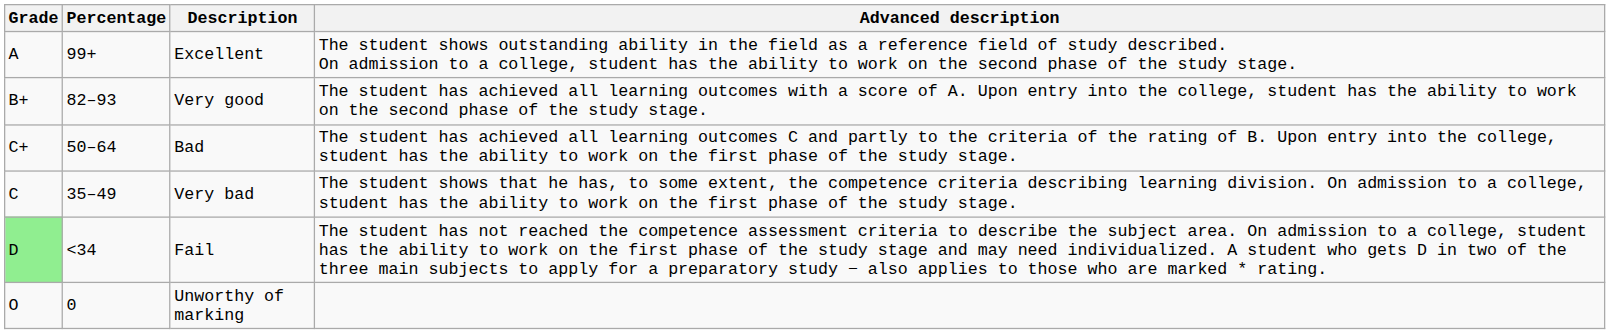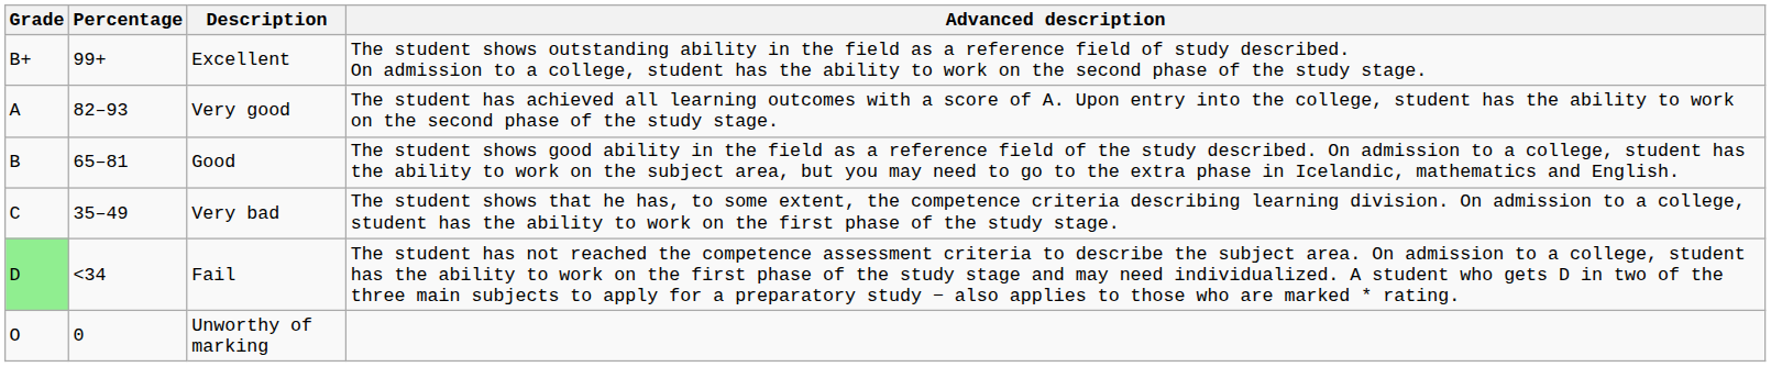 <table class="wikitable">
 <tr>
 <th>Grade</th>
 <th>Percentage</th>
 <th>Description</th>
 <th>Advanced description</th>
 </tr>
 <tr>
-<td>A</td>
+<td>B+</td>
 <td>99+</td>
 <td>Excellent</td>
 <td>The student shows outstanding ability in the field as a reference field of study described.<br>On admission to a college, student has the ability to work on the second phase of the study stage.</td>
 </tr>
 <tr>
-<td>B+</td>
+<td>A</td>
 <td>82–93</td>
 <td>Very good</td>
 <td>The student has achieved all learning outcomes with a score of A. Upon entry into the college, student has the ability to work on the second phase of the study stage.</td>
 </tr>
 <tr>
-<td>C+</td>
-<td>50–64</td>
-<td>Bad</td>
-<td>The student has achieved all learning outcomes C and partly to the criteria of the rating of B. Upon entry into the college, student has the ability to work on the first phase of the study stage.</td>
+<td>B</td>
+<td>65–81</td>
+<td>Good</td>
+<td>The student shows good ability in the field as a reference field of the study described. On admission to a college, student has the ability to work on the subject area, but you may need to go to the extra phase in Icelandic, mathematics and English.</td>
 </tr>
 <tr>
 <td>C</td>
 <td>35–49</td>
 <td>Very bad</td>
 <td>The student shows that he has, to some extent, the competence criteria describing learning division. On admission to a college, student has the ability to work on the first phase of the study stage.</td>
 </tr>
 <tr>
 <td style="background: lightgreen;">D</td>
 <td><34</td>
 <td>Fail</td>
 <td>The student has not reached the competence assessment criteria to describe the subject area. On admission to a college, student has the ability to work on the first phase of the study stage and may need individualized. A student who gets D in two of the three main subjects to apply for a preparatory study − also applies to those who are marked * rating.</td>
 </tr>
 <tr>
 <td>O</td>
 <td>0</td>
 <td>Unworthy of marking</td>
 <td></td>
 </tr>
 </table>
